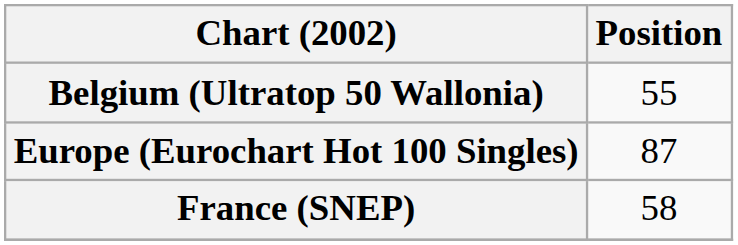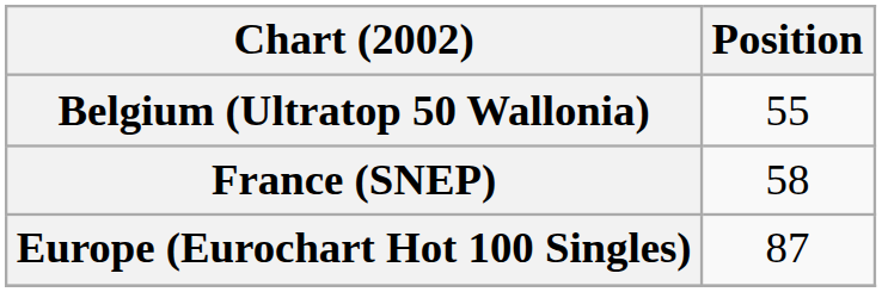 <table class="wikitable sortable plainrowheaders">
 <tr>
 <th>Chart (2002)</th>
 <th>Position</th>
 </tr>
 <tr>
 <th scope="row">Belgium (Ultratop 50 Wallonia)</th>
 <td align="center">55</td>
 </tr>
 <tr>
+<th scope="row">France (SNEP)</th>
+<td align="center">58</td>
+</tr>
+<tr>
 <th scope="row">Europe (Eurochart Hot 100 Singles)</th>
 <td align="center">87</td>
 </tr>
 <tr>
-<th scope="row">France (SNEP)</th>
-<td align="center">58</td>
-</tr>
-<tr>
 </tr>
 </table>
